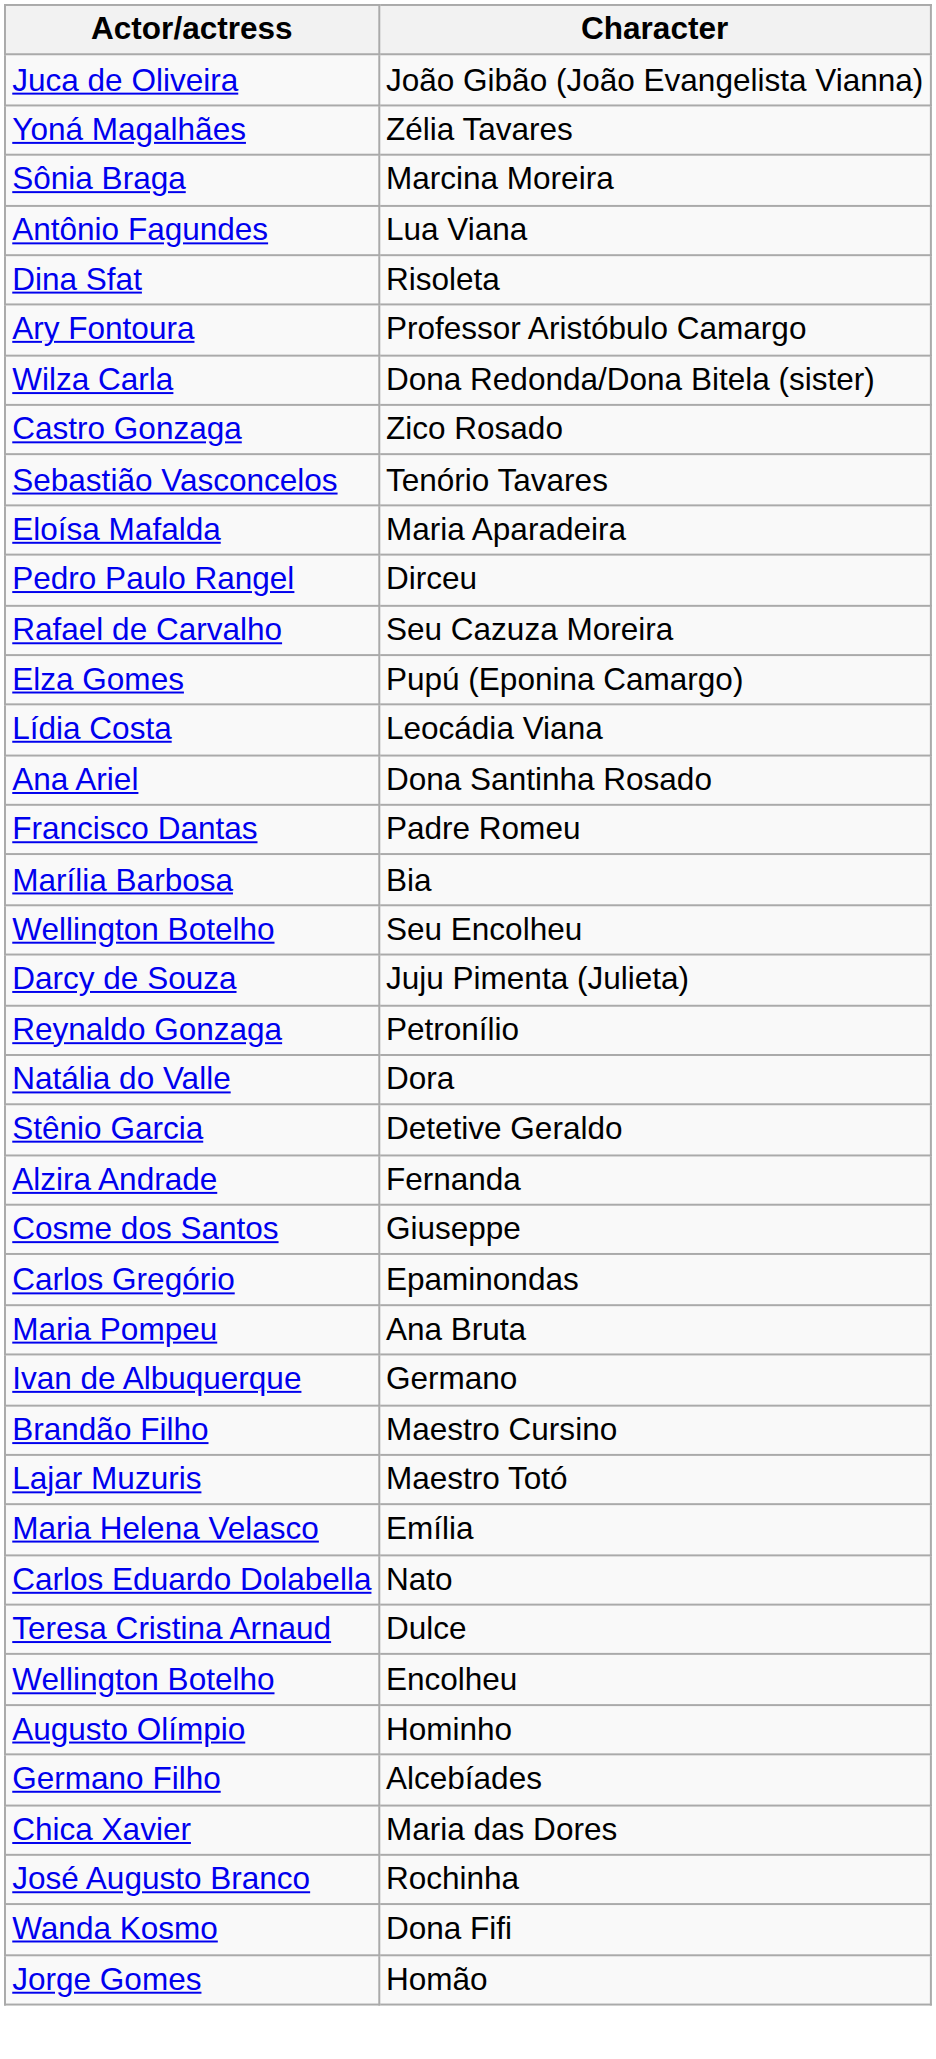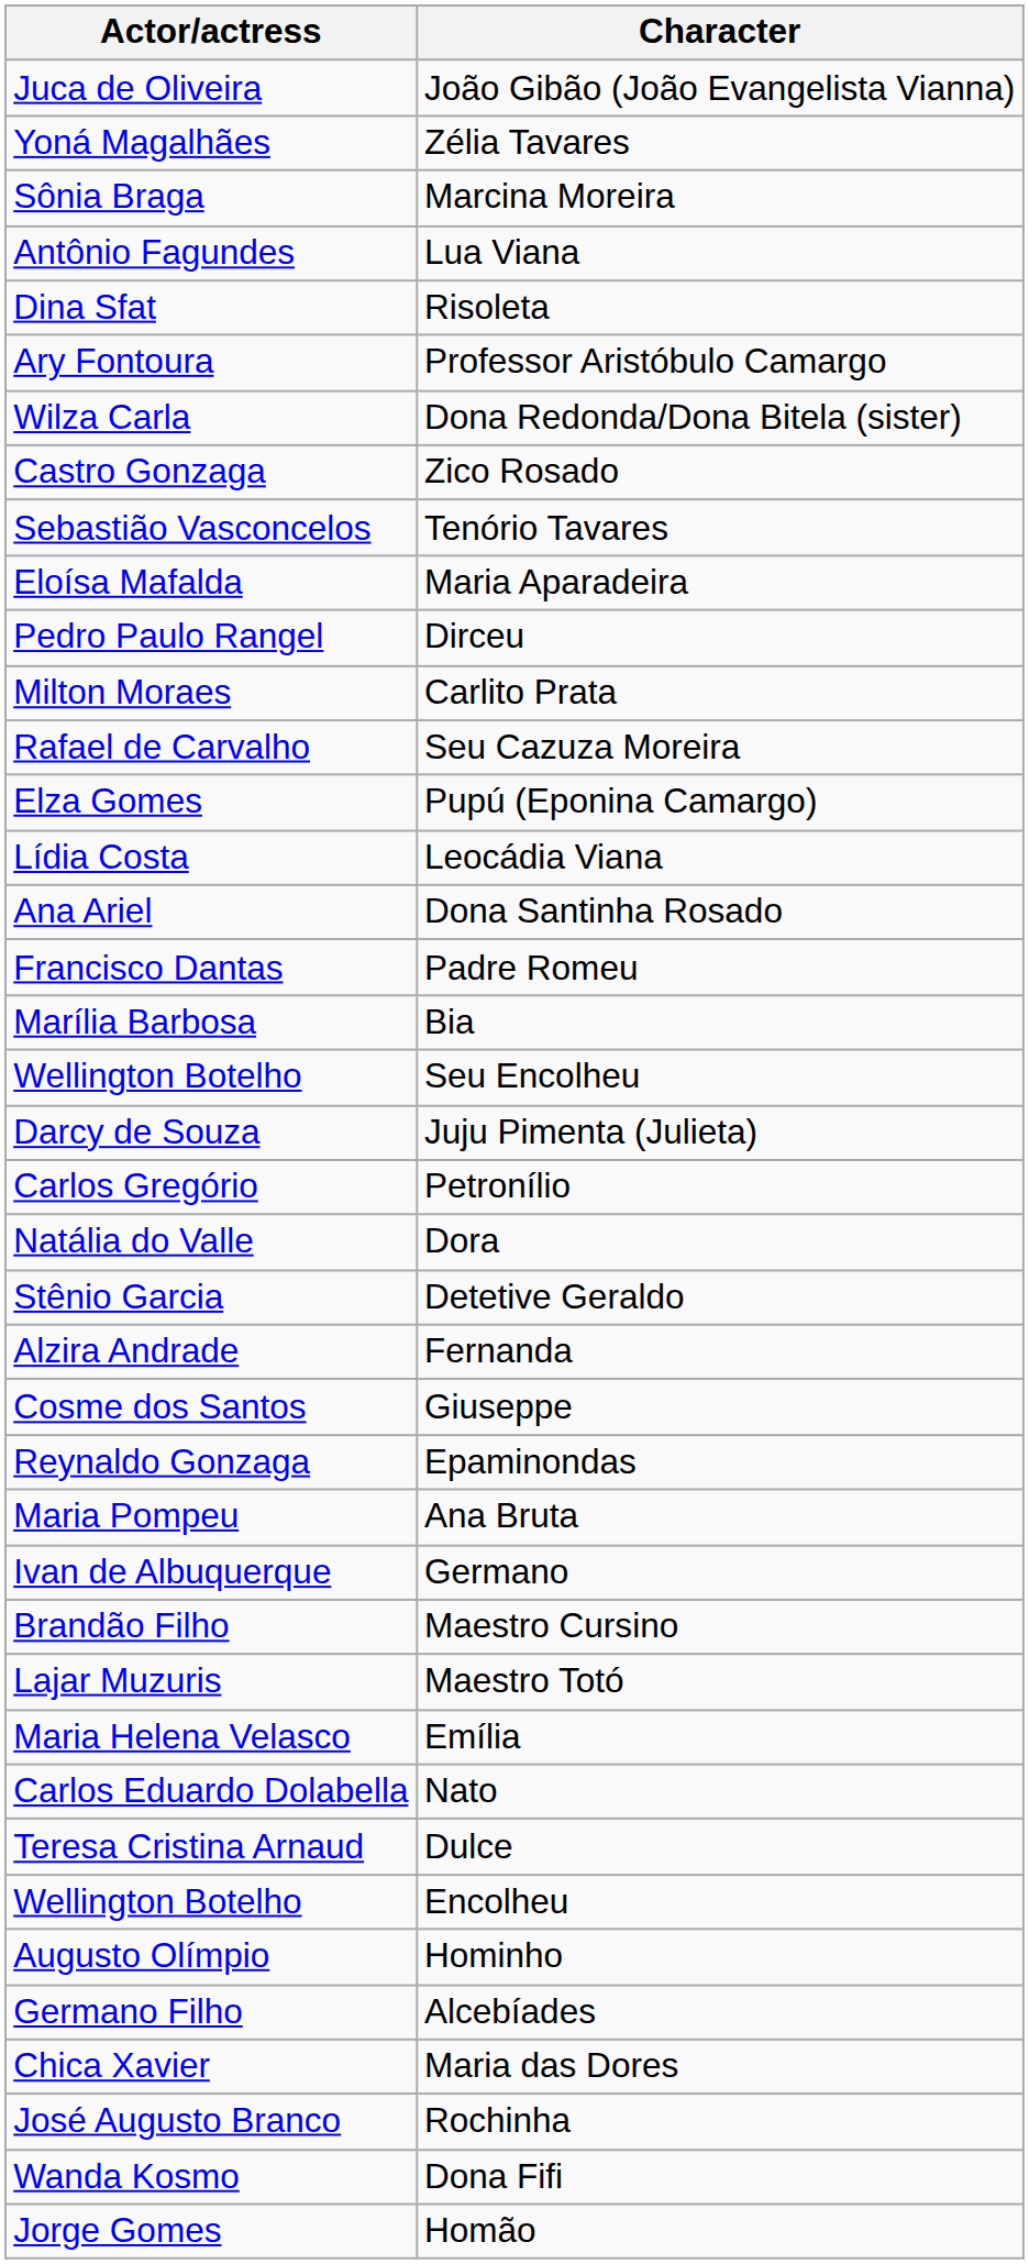 <table class="wikitable sortable">
 <tr>
 <th>Actor/actress</th>
 <th>Character</th>
 </tr>
 <tr>
 <td><a href='#'>Juca de Oliveira</a></td>
 <td>João Gibão (João Evangelista Vianna)</td>
 </tr>
 <tr>
 <td><a href='#'>Yoná Magalhães</a></td>
 <td>Zélia Tavares</td>
 </tr>
 <tr>
 <td><a href='#'>Sônia Braga</a></td>
 <td>Marcina Moreira</td>
 </tr>
 <tr>
 <td><a href='#'>Antônio Fagundes</a></td>
 <td>Lua Viana</td>
 </tr>
 <tr>
 <td><a href='#'>Dina Sfat</a></td>
 <td>Risoleta</td>
 </tr>
 <tr>
 <td><a href='#'>Ary Fontoura</a></td>
 <td>Professor Aristóbulo Camargo</td>
 </tr>
 <tr>
 <td><a href='#'>Wilza Carla</a></td>
 <td>Dona Redonda/Dona Bitela (sister)</td>
 </tr>
 <tr>
 <td><a href='#'>Castro Gonzaga</a></td>
 <td>Zico Rosado</td>
 </tr>
 <tr>
 <td><a href='#'>Sebastião Vasconcelos</a></td>
 <td>Tenório Tavares</td>
 </tr>
 <tr>
 <td><a href='#'>Eloísa Mafalda</a></td>
 <td>Maria Aparadeira</td>
 </tr>
 <tr>
 <td><a href='#'>Pedro Paulo Rangel</a></td>
 <td>Dirceu</td>
 </tr>
 <tr>
+<td><a href='#'>Milton Moraes</a></td>
+<td>Carlito Prata</td>
+</tr>
+<tr>
 <td><a href='#'>Rafael de Carvalho</a></td>
 <td>Seu Cazuza Moreira</td>
 </tr>
 <tr>
 <td><a href='#'>Elza Gomes</a></td>
 <td>Pupú (Eponina Camargo)</td>
 </tr>
 <tr>
 <td><a href='#'>Lídia Costa</a></td>
 <td>Leocádia Viana</td>
 </tr>
 <tr>
 <td><a href='#'>Ana Ariel</a></td>
 <td>Dona Santinha Rosado</td>
 </tr>
 <tr>
 <td><a href='#'>Francisco Dantas</a></td>
 <td>Padre Romeu</td>
 </tr>
 <tr>
 <td><a href='#'>Marília Barbosa</a></td>
 <td>Bia</td>
 </tr>
 <tr>
 <td><a href='#'>Wellington Botelho</a></td>
 <td>Seu Encolheu</td>
 </tr>
 <tr>
 <td><a href='#'>Darcy de Souza</a></td>
 <td>Juju Pimenta (Julieta)</td>
 </tr>
 <tr>
-<td><a href='#'>Reynaldo Gonzaga</a></td>
+<td><a href='#'>Carlos Gregório</a></td>
 <td>Petronílio</td>
 </tr>
 <tr>
 <td><a href='#'>Natália do Valle</a></td>
 <td>Dora</td>
 </tr>
 <tr>
 <td><a href='#'>Stênio Garcia</a></td>
 <td>Detetive Geraldo</td>
 </tr>
 <tr>
 <td><a href='#'>Alzira Andrade</a></td>
 <td>Fernanda</td>
 </tr>
 <tr>
 <td><a href='#'>Cosme dos Santos</a></td>
 <td>Giuseppe</td>
 </tr>
 <tr>
-<td><a href='#'>Carlos Gregório</a></td>
+<td><a href='#'>Reynaldo Gonzaga</a></td>
 <td>Epaminondas</td>
 </tr>
 <tr>
 <td><a href='#'>Maria Pompeu</a></td>
 <td>Ana Bruta</td>
 </tr>
 <tr>
 <td><a href='#'>Ivan de Albuquerque</a></td>
 <td>Germano</td>
 </tr>
 <tr>
 <td><a href='#'>Brandão Filho</a></td>
 <td>Maestro Cursino</td>
 </tr>
 <tr>
 <td><a href='#'>Lajar Muzuris</a></td>
 <td>Maestro Totó</td>
 </tr>
 <tr>
 <td><a href='#'>Maria Helena Velasco</a></td>
 <td>Emília</td>
 </tr>
 <tr>
 <td><a href='#'>Carlos Eduardo Dolabella</a></td>
 <td>Nato</td>
 </tr>
 <tr>
 <td><a href='#'>Teresa Cristina Arnaud</a></td>
 <td>Dulce</td>
 </tr>
 <tr>
 <td><a href='#'>Wellington Botelho</a></td>
 <td>Encolheu</td>
 </tr>
 <tr>
 <td><a href='#'>Augusto Olímpio</a></td>
 <td>Hominho</td>
 </tr>
 <tr>
 <td><a href='#'>Germano Filho</a></td>
 <td>Alcebíades</td>
 </tr>
 <tr>
 <td><a href='#'>Chica Xavier</a></td>
 <td>Maria das Dores</td>
 </tr>
 <tr>
 <td><a href='#'>José Augusto Branco</a></td>
 <td>Rochinha</td>
 </tr>
 <tr>
 <td><a href='#'>Wanda Kosmo</a></td>
 <td>Dona Fifi</td>
 </tr>
 <tr>
 <td><a href='#'>Jorge Gomes</a></td>
 <td>Homão</td>
 </tr>
 </table>
